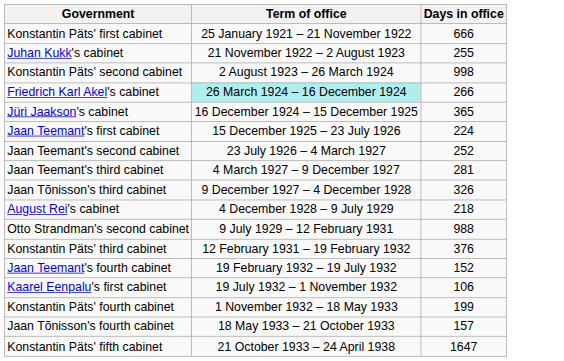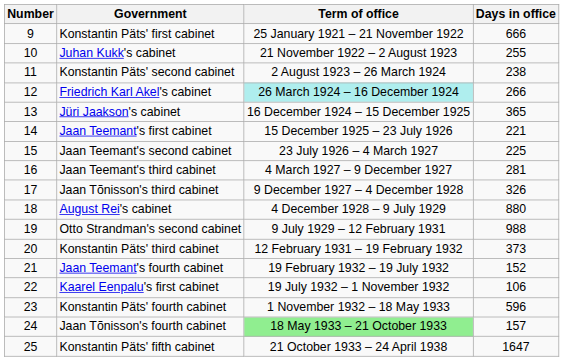 <table class="wikitable sortable" style="text-align:center">
 <tr>
+<th>Number</th>
 <th>Government</th>
 <th>Term of office</th>
 <th>Days in office</th>
 </tr>
 <tr>
+<td>9</td>
 <td align=left>Konstantin Päts' first cabinet</td>
 <td>25 January 1921 – 21 November 1922</td>
 <td>666</td>
 </tr>
 <tr>
+<td>10</td>
 <td align=left><a href='#'>Juhan Kukk</a>'s cabinet</td>
 <td>21 November 1922 – 2 August 1923</td>
 <td>255</td>
 </tr>
 <tr>
+<td>11</td>
 <td align=left>Konstantin Päts' second cabinet</td>
 <td>2 August 1923 – 26 March 1924</td>
-<td>998</td>
+<td>238</td>
 </tr>
 <tr>
+<td>12</td>
 <td align=left><a href='#'>Friedrich Karl Akel</a>'s cabinet</td>
 <td style="background: paleturquoise;">26 March 1924 – 16 December 1924</td>
 <td>266</td>
 </tr>
 <tr>
+<td>13</td>
 <td align=left><a href='#'>Jüri Jaakson</a>'s cabinet</td>
 <td>16 December 1924 – 15 December 1925</td>
 <td>365</td>
 </tr>
 <tr>
+<td>14</td>
 <td align=left><a href='#'>Jaan Teemant</a>'s first cabinet</td>
 <td>15 December 1925 – 23 July 1926</td>
-<td>224</td>
+<td>221</td>
 </tr>
 <tr>
+<td>15</td>
 <td align=left>Jaan Teemant's second cabinet</td>
 <td>23 July 1926 – 4 March 1927</td>
-<td>252</td>
+<td>225</td>
 </tr>
 <tr>
+<td>16</td>
 <td align=left>Jaan Teemant's third cabinet</td>
 <td>4 March 1927 – 9 December 1927</td>
 <td>281</td>
 </tr>
 <tr>
+<td>17</td>
 <td align=left>Jaan Tõnisson's third cabinet</td>
 <td>9 December 1927 – 4 December 1928</td>
 <td>326</td>
 </tr>
 <tr>
+<td>18</td>
 <td align=left><a href='#'>August Rei</a>'s cabinet</td>
 <td>4 December 1928 – 9 July 1929</td>
-<td>218</td>
+<td>880</td>
 </tr>
 <tr>
+<td>19</td>
 <td align=left>Otto Strandman's second cabinet</td>
 <td>9 July 1929 – 12 February 1931</td>
 <td>988</td>
 </tr>
 <tr>
+<td>20</td>
 <td align=left>Konstantin Päts' third cabinet</td>
 <td>12 February 1931 – 19 February 1932</td>
-<td>376</td>
+<td>373</td>
 </tr>
 <tr>
+<td>21</td>
 <td align=left><a href='#'>Jaan Teemant</a>'s fourth cabinet</td>
 <td>19 February 1932 – 19 July 1932</td>
 <td>152</td>
 </tr>
 <tr>
+<td>22</td>
 <td align=left><a href='#'>Kaarel Eenpalu</a>'s first cabinet</td>
 <td>19 July 1932 – 1 November 1932</td>
 <td>106</td>
 </tr>
 <tr>
+<td>23</td>
 <td align=left>Konstantin Päts' fourth cabinet</td>
 <td>1 November 1932 – 18 May 1933</td>
-<td>199</td>
+<td>596</td>
 </tr>
 <tr>
+<td>24</td>
 <td align=left>Jaan Tõnisson's fourth cabinet</td>
-<td>18 May 1933 – 21 October 1933</td>
+<td style="background: lightgreen;">18 May 1933 – 21 October 1933</td>
 <td>157</td>
 </tr>
 <tr>
+<td>25</td>
 <td align=left>Konstantin Päts' fifth cabinet</td>
 <td>21 October 1933 – 24 April 1938</td>
 <td>1647</td>
 </tr>
 </table>
